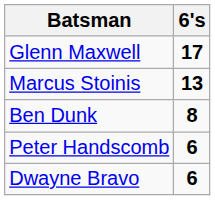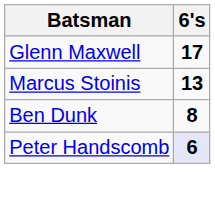 <table class="wikitable sortable" style="text-align:center">
 <tr>
 <th>Batsman</th>
 <th>6's</th>
 </tr>
 <tr |>
 <td style="text-align:left"> <a href='#'>Glenn Maxwell</a></td>
 <td><strong>17</strong></td>
 </tr>
 <tr>
 <td style="text-align:left"> <a href='#'>Marcus Stoinis</a></td>
 <td><strong>13</strong></td>
 </tr>
 <tr>
 <td style="text-align:left"> <a href='#'>Ben Dunk</a></td>
 <td><strong>8</strong></td>
 </tr>
 <tr>
 <td style="text-align:left"> <a href='#'>Peter Handscomb</a></td>
-<td><strong>6</strong></td>
-</tr>
-<tr>
-<td style="text-align:left"> <a href='#'>Dwayne Bravo</a></td>
-<td><strong>6</strong></td>
+<td style="background: lavender;"><strong>6</strong></td>
 </tr>
 </table>
